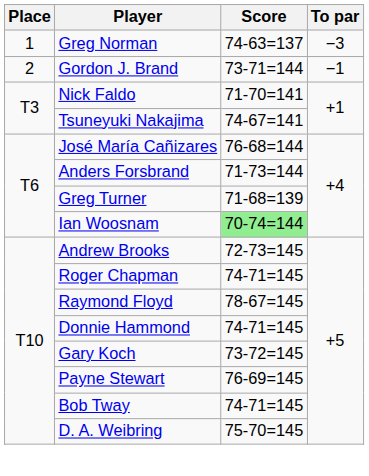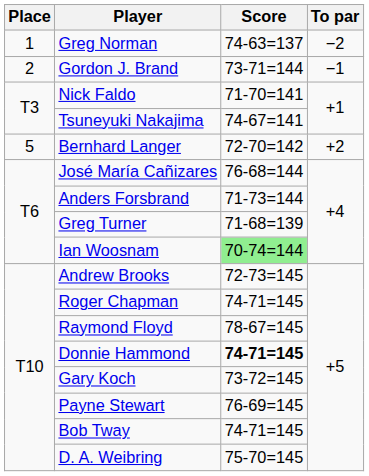 <table class="wikitable">
 <tr>
 <th>Place</th>
 <th>Player</th>
 <th>Score</th>
 <th>To par</th>
 </tr>
 <tr>
 <td align=center>1</td>
 <td> <a href='#'>Greg Norman</a></td>
 <td align=center>74-63=137</td>
-<td align=center>−3</td>
+<td align=center>−2</td>
 </tr>
 <tr>
 <td align=center>2</td>
 <td> <a href='#'>Gordon J. Brand</a></td>
 <td>73-71=144</td>
 <td align=center>−1</td>
 </tr>
 <tr>
 <td rowspan="2" align=center>T3</td>
 <td> <a href='#'>Nick Faldo</a></td>
 <td align=center>71-70=141</td>
 <td rowspan="2" align=center>+1</td>
 </tr>
 <tr>
 <td> <a href='#'>Tsuneyuki Nakajima</a></td>
 <td align=center>74-67=141</td>
+</tr>
+<tr>
+<td align=center>5</td>
+<td> <a href='#'>Bernhard Langer</a></td>
+<td align=center>72-70=142</td>
+<td align=center>+2</td>
 </tr>
 <tr>
 <td rowspan="4" align=center>T6</td>
 <td> <a href='#'>José María Cañizares</a></td>
 <td align=center>76-68=144</td>
 <td rowspan="4" align=center>+4</td>
 </tr>
 <tr>
 <td> <a href='#'>Anders Forsbrand</a></td>
 <td>71-73=144</td>
 </tr>
 <tr>
 <td> <a href='#'>Greg Turner</a></td>
 <td align=center>71-68=139</td>
 </tr>
 <tr>
 <td> <a href='#'>Ian Woosnam</a></td>
 <td style="background: lightgreen;">70-74=144</td>
 </tr>
 <tr>
 <td rowspan="8" align=center>T10</td>
 <td> <a href='#'>Andrew Brooks</a></td>
 <td align=center>72-73=145</td>
 <td rowspan="8" align=center>+5</td>
 </tr>
 <tr>
 <td> <a href='#'>Roger Chapman</a></td>
 <td align=center>74-71=145</td>
 </tr>
 <tr>
 <td> <a href='#'>Raymond Floyd</a></td>
 <td align=center>78-67=145</td>
 </tr>
 <tr>
 <td> <a href='#'>Donnie Hammond</a></td>
-<td align=center>74-71=145</td>
+<td align=center><strong>74-71=145</strong></td>
 </tr>
 <tr>
 <td> <a href='#'>Gary Koch</a></td>
 <td align=center>73-72=145</td>
 </tr>
 <tr>
 <td> <a href='#'>Payne Stewart</a></td>
 <td align=center>76-69=145</td>
 </tr>
 <tr>
 <td> <a href='#'>Bob Tway</a></td>
 <td align=center>74-71=145</td>
 </tr>
 <tr>
 <td> <a href='#'>D. A. Weibring</a></td>
 <td align=center>75-70=145</td>
 </tr>
 </table>
